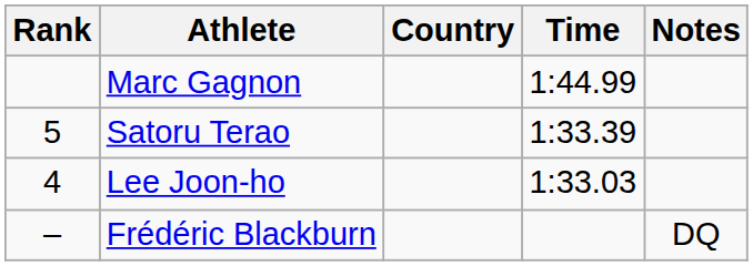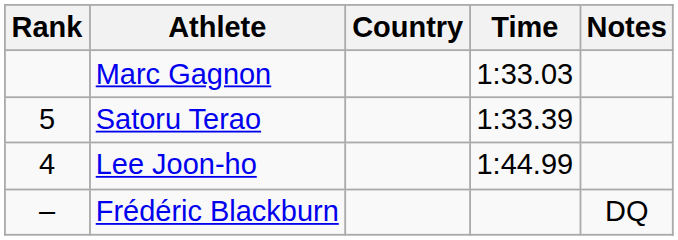 <table class="wikitable" style="text-align:center">
 <tr>
 <th>Rank</th>
 <th>Athlete</th>
 <th>Country</th>
 <th>Time</th>
 <th>Notes</th>
 </tr>
 <tr>
 <td></td>
 <td align=left><a href='#'>Marc Gagnon</a></td>
 <td align=left></td>
-<td>1:44.99</td>
+<td>1:33.03</td>
 <td></td>
 </tr>
 <tr>
 <td>5</td>
 <td align=left><a href='#'>Satoru Terao</a></td>
 <td align=left></td>
 <td>1:33.39</td>
 <td></td>
 </tr>
 <tr>
 <td>4</td>
 <td align=left><a href='#'>Lee Joon-ho</a></td>
 <td align=left></td>
-<td>1:33.03</td>
+<td>1:44.99</td>
 <td></td>
 </tr>
 <tr>
 <td>–</td>
 <td align=left><a href='#'>Frédéric Blackburn</a></td>
 <td align=left></td>
 <td></td>
 <td>DQ</td>
 </tr>
 </table>
